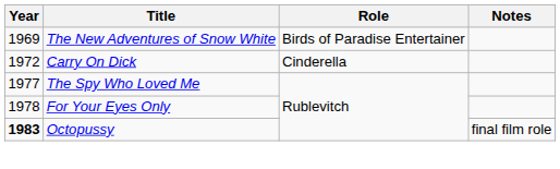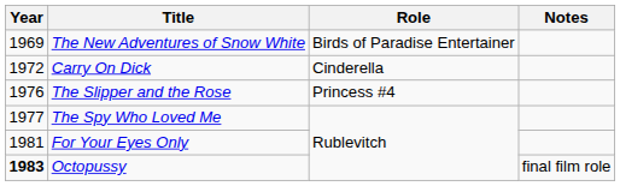 <table class="wikitable">
 <tr>
 <th>Year</th>
 <th>Title</th>
 <th>Role</th>
 <th>Notes</th>
 </tr>
 <tr>
 <td>1969</td>
 <td><em><a href='#'>The New Adventures of Snow White</a></em></td>
 <td>Birds of Paradise Entertainer</td>
 <td></td>
 </tr>
 <tr>
 <td>1972</td>
 <td><em><a href='#'>Carry On Dick</a></em></td>
 <td>Cinderella</td>
 <td></td>
 </tr>
 <tr>
+<td>1976</td>
+<td><em><a href='#'>The Slipper and the Rose</a></em></td>
+<td>Princess #4</td>
+<td></td>
+</tr>
+<tr>
 <td>1977</td>
 <td><em><a href='#'>The Spy Who Loved Me</a></em></td>
 <td rowspan="3">Rublevitch</td>
 <td></td>
 </tr>
 <tr>
-<td>1978</td>
+<td>1981</td>
 <td><em><a href='#'>For Your Eyes Only</a></em></td>
 <td></td>
 </tr>
 <tr>
 <td><strong>1983</strong></td>
 <td><em><a href='#'>Octopussy</a></em></td>
 <td>final film role</td>
 </tr>
 </table>
